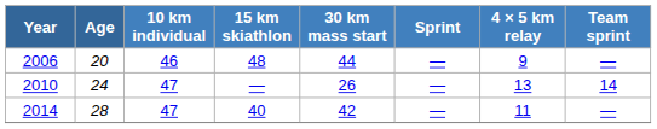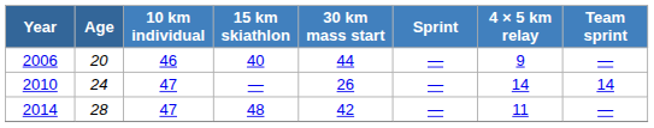 <table class="wikitable" style="font-size:95%; text-align:center; border:grey solid 1px; border-collapse:collapse; background:#ffffff;">
 <tr>
 <th style="background-color:#369; color:white; width:60px;"> Year </th>
 <th style="background-color:#369; color:white; width:40px;"> Age </th>
 <th style="background-color:#4180be; color:white; width:75px;"> 10 km <br> individual </th>
 <th style="background-color:#4180be; color:white; width:75px;"> 15 km <br> skiathlon </th>
 <th style="background-color:#4180be; color:white; width:75px;"> 30 km <br> mass start </th>
 <th style="background-color:#4180be; color:white; width:75px;"> Sprint </th>
 <th style="background-color:#4180be; color:white; width:75px;"> 4 × 5 km <br> relay </th>
 <th style="background-color:#4180be; color:white; width:75px;"> Team <br> sprint </th>
 </tr>
 <tr>
 <td><a href='#'>2006</a></td>
 <td><em>20</em></td>
 <td><a href='#'>46</a></td>
-<td><a href='#'>48</a></td>
+<td><a href='#'>40</a></td>
 <td><a href='#'>44</a></td>
 <td><a href='#'>—</a></td>
 <td><a href='#'>9</a></td>
 <td><a href='#'>—</a></td>
 </tr>
 <tr>
 <td><a href='#'>2010</a></td>
 <td><em>24</em></td>
 <td><a href='#'>47</a></td>
 <td><a href='#'>—</a></td>
 <td><a href='#'>26</a></td>
 <td><a href='#'>—</a></td>
-<td><a href='#'>13</a></td>
+<td><a href='#'>14</a></td>
 <td><a href='#'>14</a></td>
 </tr>
 <tr>
 <td><a href='#'>2014</a></td>
 <td><em>28</em></td>
 <td><a href='#'>47</a></td>
-<td><a href='#'>40</a></td>
+<td><a href='#'>48</a></td>
 <td><a href='#'>42</a></td>
 <td><a href='#'>—</a></td>
 <td><a href='#'>11</a></td>
 <td><a href='#'>—</a></td>
 </tr>
 <tr>
 </tr>
 </table>
